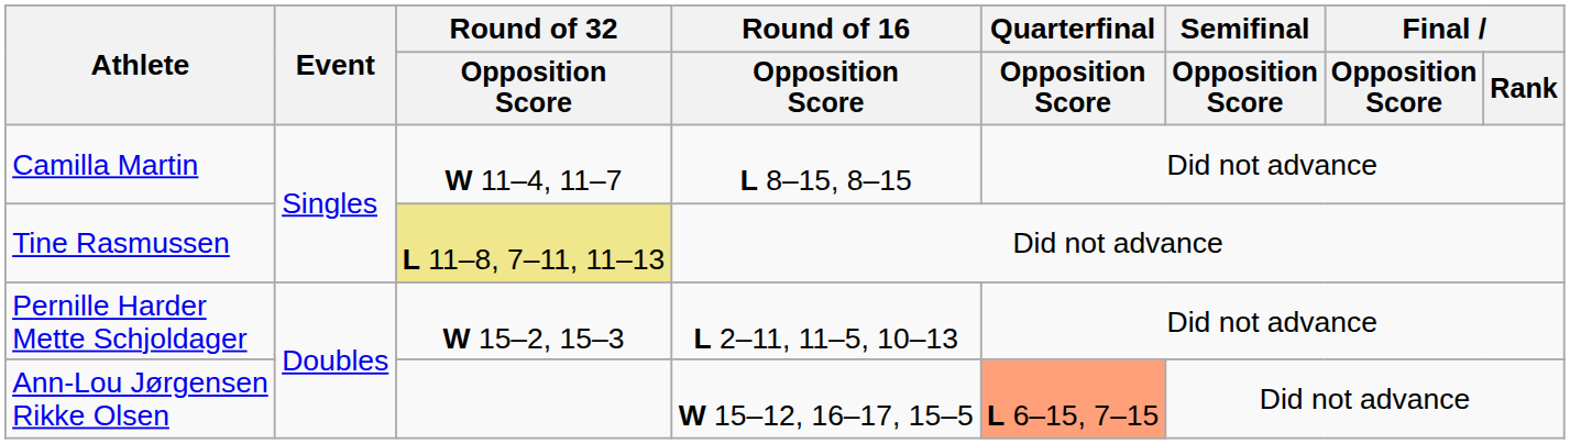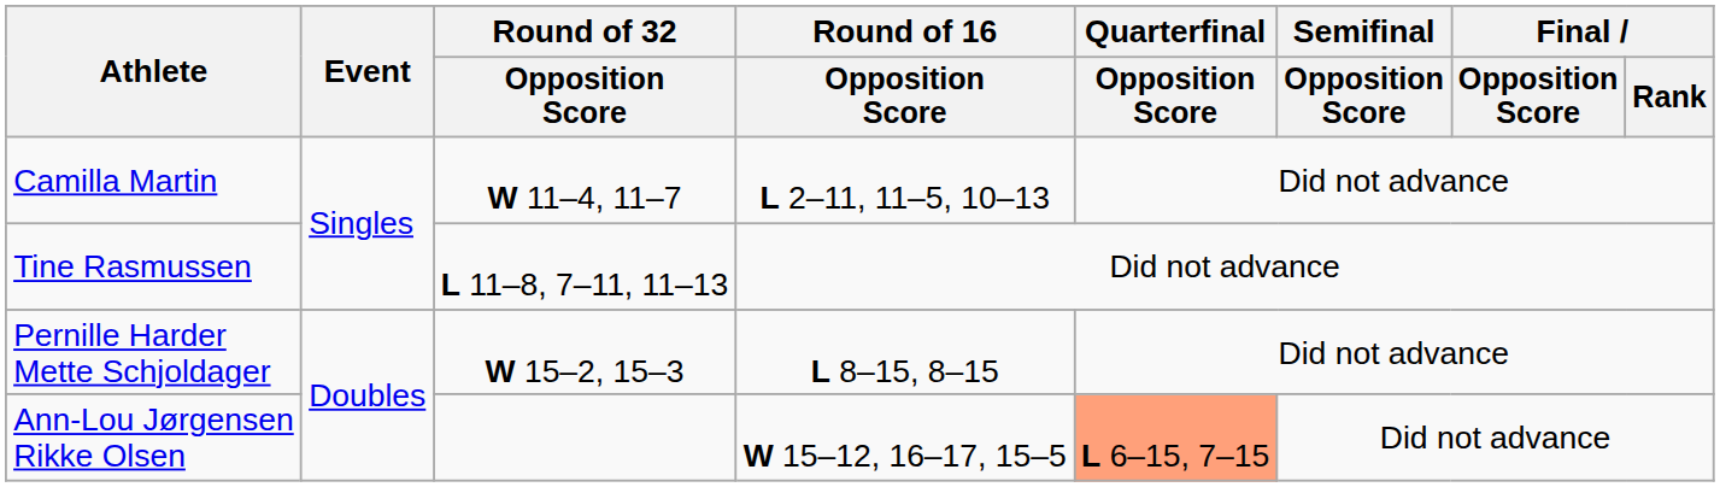 <table class=wikitable style="font-size:90%">
 <tr>
 <th rowspan="2">Athlete</th>
 <th rowspan="2">Event</th>
 <th>Round of 32</th>
 <th>Round of 16</th>
 <th>Quarterfinal</th>
 <th>Semifinal</th>
 <th colspan=2>Final / </th>
 </tr>
 <tr style="font-size:95%">
 <th>Opposition<br>Score</th>
 <th>Opposition<br>Score</th>
 <th>Opposition<br>Score</th>
 <th>Opposition<br>Score</th>
 <th>Opposition<br>Score</th>
 <th>Rank</th>
 </tr>
 <tr align=center>
 <td align=left><a href='#'>Camilla Martin</a></td>
 <td align=left rowspan=2><a href='#'>Singles</a></td>
 <td><br><strong>W</strong> 11–4, 11–7</td>
-<td><br><strong>L</strong> 8–15, 8–15</td>
+<td><br><strong>L</strong> 2–11, 11–5, 10–13</td>
 <td colspan=4>Did not advance</td>
 </tr>
 <tr align=center>
 <td align=left><a href='#'>Tine Rasmussen</a></td>
-<td style="background: khaki;"><br><strong>L</strong> 11–8, 7–11, 11–13</td>
+<td><br><strong>L</strong> 11–8, 7–11, 11–13</td>
 <td colspan=5>Did not advance</td>
 </tr>
 <tr align=center>
 <td align=left><a href='#'>Pernille Harder</a><br><a href='#'>Mette Schjoldager</a></td>
 <td align=left rowspan=2><a href='#'>Doubles</a></td>
 <td><br><strong>W</strong> 15–2, 15–3</td>
-<td><br><strong>L</strong> 2–11, 11–5, 10–13</td>
+<td><br><strong>L</strong> 8–15, 8–15</td>
 <td colspan=4>Did not advance</td>
 </tr>
 <tr align=center>
 <td align=left><a href='#'>Ann-Lou Jørgensen</a><br><a href='#'>Rikke Olsen</a></td>
 <td></td>
 <td><br><strong>W</strong> 15–12, 16–17, 15–5</td>
 <td style="background: lightsalmon;"><br><strong>L</strong> 6–15, 7–15</td>
 <td colspan=3>Did not advance</td>
 </tr>
 </table>
